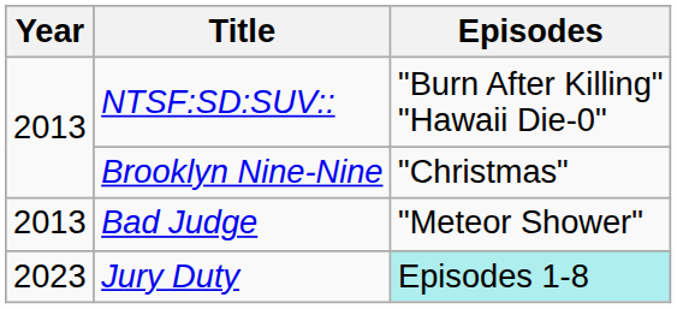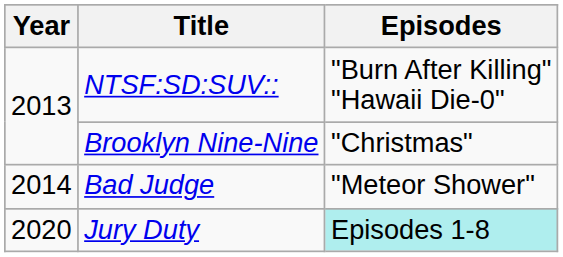 <table class="wikitable">
 <tr>
 <th>Year</th>
 <th>Title</th>
 <th>Episodes</th>
 </tr>
 <tr>
 <td rowspan=2>2013</td>
 <td><em><a href='#'>NTSF:SD:SUV::</a></em></td>
 <td>"Burn After Killing"<br>"Hawaii Die-0"</td>
 </tr>
 <tr>
 <td><em><a href='#'>Brooklyn Nine-Nine</a></em></td>
 <td>"Christmas"</td>
 </tr>
 <tr>
-<td>2013</td>
+<td>2014</td>
 <td><em><a href='#'>Bad Judge</a></em></td>
 <td>"Meteor Shower"</td>
 </tr>
 <tr>
-<td>2023</td>
+<td>2020</td>
 <td><em><a href='#'>Jury Duty</a></em></td>
 <td style="background: paleturquoise;">Episodes 1-8</td>
 </tr>
 </table>
